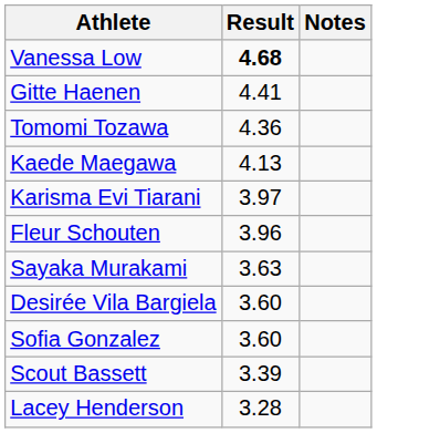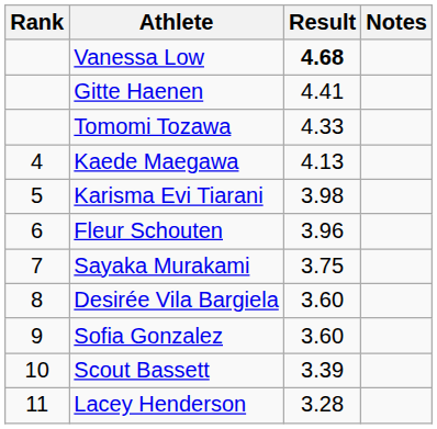 <table class="wikitable sortable" style="text-align:center">
 <tr>
+<th>Rank</th>
 <th>Athlete</th>
 <th>Result</th>
 <th>Notes</th>
 </tr>
 <tr>
+<td></td>
 <td style="text-align:left"><a href='#'>Vanessa Low</a><br></td>
 <td><strong>4.68</strong></td>
 <td></td>
 </tr>
 <tr>
+<td></td>
 <td style="text-align:left"><a href='#'>Gitte Haenen</a><br></td>
 <td>4.41</td>
 <td></td>
 </tr>
 <tr>
+<td></td>
 <td style="text-align:left"><a href='#'>Tomomi Tozawa</a><br></td>
-<td>4.36</td>
+<td>4.33</td>
 <td></td>
 </tr>
 <tr>
+<td>4</td>
 <td style="text-align:left"><a href='#'>Kaede Maegawa</a><br></td>
 <td>4.13</td>
 <td></td>
 </tr>
 <tr>
+<td>5</td>
 <td style="text-align:left"><a href='#'>Karisma Evi Tiarani</a><br></td>
-<td>3.97</td>
+<td>3.98</td>
 <td></td>
 </tr>
 <tr>
+<td>6</td>
 <td style="text-align:left"><a href='#'>Fleur Schouten</a><br></td>
 <td>3.96</td>
 <td></td>
 </tr>
 <tr>
+<td>7</td>
 <td style="text-align:left"><a href='#'>Sayaka Murakami</a><br></td>
-<td>3.63</td>
+<td>3.75</td>
 <td></td>
 </tr>
 <tr>
+<td>8</td>
 <td style="text-align:left"><a href='#'>Desirée Vila Bargiela</a><br></td>
 <td>3.60</td>
 <td></td>
 </tr>
 <tr>
+<td>9</td>
 <td style="text-align:left"><a href='#'>Sofia Gonzalez</a><br></td>
 <td>3.60</td>
 <td></td>
 </tr>
 <tr>
+<td>10</td>
 <td style="text-align:left"><a href='#'>Scout Bassett</a><br></td>
 <td>3.39</td>
 <td></td>
 </tr>
 <tr>
+<td>11</td>
 <td style="text-align:left"><a href='#'>Lacey Henderson</a><br></td>
 <td>3.28</td>
 <td></td>
 </tr>
 </table>
